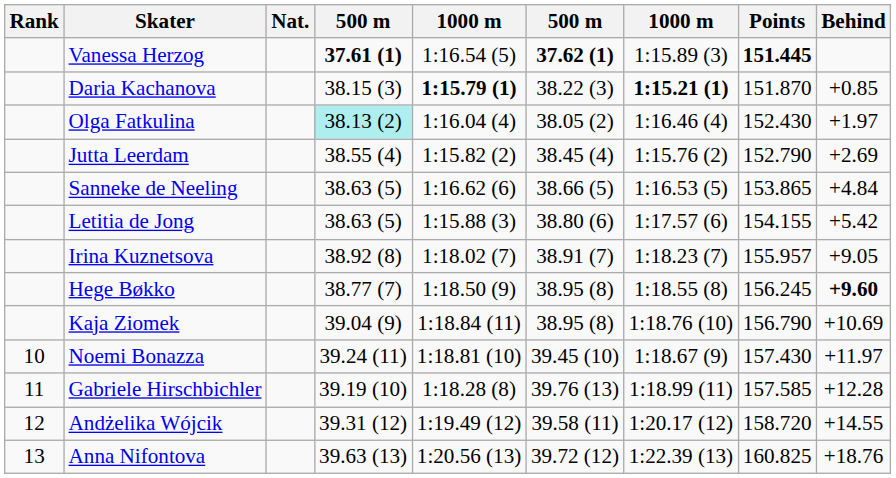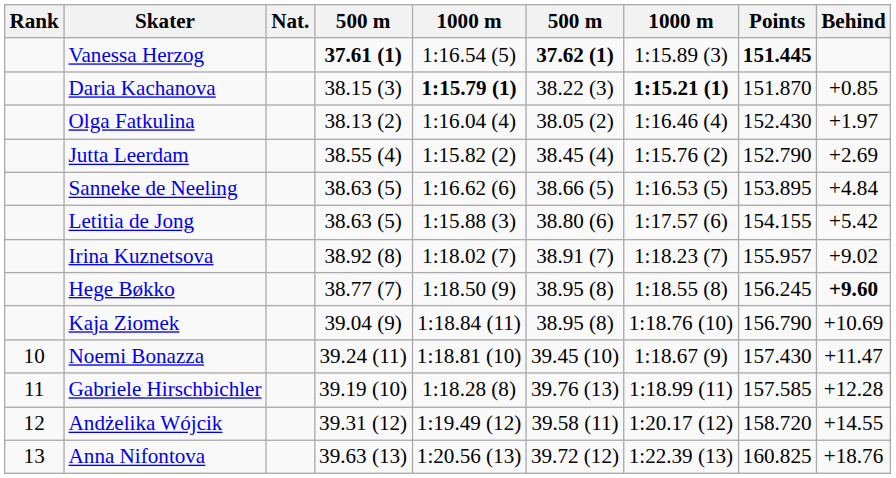 <table class="wikitable sortable" border="1" style="text-align:center">
 <tr align=center>
 <th>Rank</th>
 <th>Skater</th>
 <th>Nat.</th>
 <th>500 m</th>
 <th>1000 m</th>
 <th>500 m</th>
 <th>1000 m</th>
 <th>Points</th>
 <th>Behind</th>
 </tr>
 <tr>
 <td></td>
 <td align=left><a href='#'>Vanessa Herzog</a></td>
 <td></td>
 <td><strong>37.61 (1)</strong></td>
 <td>1:16.54 (5)</td>
 <td><strong>37.62 (1)</strong></td>
 <td>1:15.89 (3)</td>
 <td><strong>151.445</strong></td>
 <td></td>
 </tr>
 <tr>
 <td></td>
 <td align=left><a href='#'>Daria Kachanova</a></td>
 <td></td>
 <td>38.15 (3)</td>
 <td><strong>1:15.79 (1)</strong></td>
 <td>38.22 (3)</td>
 <td><strong>1:15.21 (1)</strong></td>
 <td>151.870</td>
 <td>+0.85</td>
 </tr>
 <tr>
 <td></td>
 <td align=left><a href='#'>Olga Fatkulina</a></td>
 <td></td>
-<td style="background: paleturquoise;">38.13 (2)</td>
+<td>38.13 (2)</td>
 <td>1:16.04 (4)</td>
 <td>38.05 (2)</td>
 <td>1:16.46 (4)</td>
 <td>152.430</td>
 <td>+1.97</td>
 </tr>
 <tr>
 <td></td>
 <td align=left><a href='#'>Jutta Leerdam</a></td>
 <td></td>
 <td>38.55 (4)</td>
 <td>1:15.82 (2)</td>
 <td>38.45 (4)</td>
 <td>1:15.76 (2)</td>
 <td>152.790</td>
 <td>+2.69</td>
 </tr>
 <tr>
 <td></td>
 <td align=left><a href='#'>Sanneke de Neeling</a></td>
 <td></td>
 <td>38.63 (5)</td>
 <td>1:16.62 (6)</td>
 <td>38.66 (5)</td>
 <td>1:16.53 (5)</td>
-<td>153.865</td>
+<td>153.895</td>
 <td>+4.84</td>
 </tr>
 <tr>
 <td></td>
 <td align=left><a href='#'>Letitia de Jong</a></td>
 <td></td>
 <td>38.63 (5)</td>
 <td>1:15.88 (3)</td>
 <td>38.80 (6)</td>
 <td>1:17.57 (6)</td>
 <td>154.155</td>
 <td>+5.42</td>
 </tr>
 <tr>
 <td></td>
 <td align=left><a href='#'>Irina Kuznetsova</a></td>
 <td></td>
 <td>38.92 (8)</td>
 <td>1:18.02 (7)</td>
 <td>38.91 (7)</td>
 <td>1:18.23 (7)</td>
 <td>155.957</td>
-<td>+9.05</td>
+<td>+9.02</td>
 </tr>
 <tr>
 <td></td>
 <td align=left><a href='#'>Hege Bøkko</a></td>
 <td></td>
 <td>38.77 (7)</td>
 <td>1:18.50 (9)</td>
 <td>38.95 (8)</td>
 <td>1:18.55 (8)</td>
 <td>156.245</td>
 <td><strong>+9.60</strong></td>
 </tr>
 <tr>
 <td></td>
 <td align=left><a href='#'>Kaja Ziomek</a></td>
 <td></td>
 <td>39.04 (9)</td>
 <td>1:18.84 (11)</td>
 <td>38.95 (8)</td>
 <td>1:18.76 (10)</td>
 <td>156.790</td>
 <td>+10.69</td>
 </tr>
 <tr>
 <td>10</td>
 <td align=left><a href='#'>Noemi Bonazza</a></td>
 <td></td>
 <td>39.24 (11)</td>
 <td>1:18.81 (10)</td>
 <td>39.45 (10)</td>
 <td>1:18.67 (9)</td>
 <td>157.430</td>
-<td>+11.97</td>
+<td>+11.47</td>
 </tr>
 <tr>
 <td>11</td>
 <td align=left><a href='#'>Gabriele Hirschbichler</a></td>
 <td></td>
 <td>39.19 (10)</td>
 <td>1:18.28 (8)</td>
 <td>39.76 (13)</td>
 <td>1:18.99 (11)</td>
 <td>157.585</td>
 <td>+12.28</td>
 </tr>
 <tr>
 <td>12</td>
 <td align=left><a href='#'>Andżelika Wójcik</a></td>
 <td></td>
 <td>39.31 (12)</td>
 <td>1:19.49 (12)</td>
 <td>39.58 (11)</td>
 <td>1:20.17 (12)</td>
 <td>158.720</td>
 <td>+14.55</td>
 </tr>
 <tr>
 <td>13</td>
 <td align=left><a href='#'>Anna Nifontova</a></td>
 <td></td>
 <td>39.63 (13)</td>
 <td>1:20.56 (13)</td>
 <td>39.72 (12)</td>
 <td>1:22.39 (13)</td>
 <td>160.825</td>
 <td>+18.76</td>
 </tr>
 </table>
